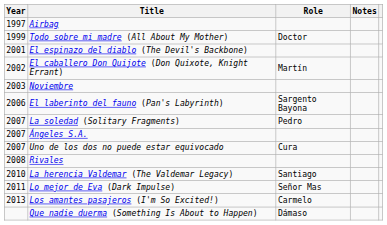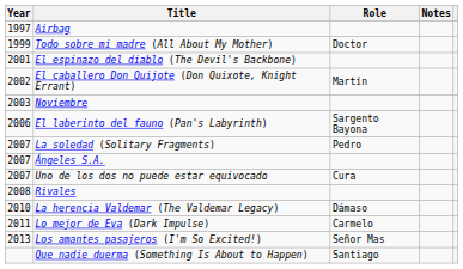 <table class="wikitable sortable">
 <tr>
 <th>Year</th>
 <th>Title</th>
 <th>Role</th>
 <th class="unsortable">Notes</th>
 <th></th>
 </tr>
 <tr>
 <td align = "center">1997</td>
 <td><em><a href='#'>Airbag</a></em></td>
 <td></td>
 <td></td>
 <td align = "center"></td>
 </tr>
 <tr>
 <td align = "center">1999</td>
 <td><em><a href='#'>Todo sobre mi madre</a></em> (<em>All About My Mother</em>)</td>
 <td>Doctor</td>
 <td></td>
 <td align = "center"></td>
 </tr>
 <tr>
 <td align = "center">2001</td>
 <td><em><a href='#'>El espinazo del diablo</a></em> (<em>The Devil's Backbone</em>)</td>
 <td></td>
 <td></td>
 <td align = "center"></td>
 </tr>
 <tr>
 <td align = "center">2002</td>
 <td><em><a href='#'>El caballero Don Quijote</a></em> (<em>Don Quixote, Knight Errant</em>)</td>
 <td>Martín</td>
 <td></td>
 <td align = "center"></td>
 </tr>
 <tr>
 <td align = "center">2003</td>
 <td><em><a href='#'>Noviembre</a></em></td>
 <td></td>
 <td></td>
 <td align = "center"></td>
 </tr>
 <tr>
 <td align = "center">2006</td>
 <td><em><a href='#'>El laberinto del fauno</a></em> (<em>Pan's Labyrinth</em>)</td>
 <td>Sargento Bayona</td>
 <td></td>
 <td align = "center"></td>
 </tr>
 <tr>
 <td align = "center">2007</td>
 <td><em><a href='#'>La soledad</a></em> (<em>Solitary Fragments</em>)</td>
 <td>Pedro</td>
 <td></td>
 <td align = "center"></td>
 </tr>
 <tr>
 <td align = "center">2007</td>
 <td><em><a href='#'>Ángeles S.A.</a></em></td>
 <td></td>
 <td></td>
 <td align = "center"></td>
 </tr>
 <tr>
 <td align = "center">2007</td>
 <td><em>Uno de los dos no puede estar equivocado</em></td>
 <td>Cura</td>
 <td></td>
 <td align = "center"></td>
 </tr>
 <tr>
 <td align = "center">2008</td>
 <td><em><a href='#'>Rivales</a></em></td>
 <td></td>
 <td></td>
 <td align = "center"></td>
 </tr>
 <tr>
 <td align = "center">2010</td>
 <td><em><a href='#'>La herencia Valdemar</a></em> (<em>The Valdemar Legacy</em>)</td>
-<td>Santiago</td>
+<td>Dámaso</td>
 <td></td>
 <td align = "center"></td>
 </tr>
 <tr>
 <td align = "center">2011</td>
 <td><em><a href='#'>Lo mejor de Eva</a></em> (<em>Dark Impulse</em>)</td>
-<td>Señor Mas</td>
+<td>Carmelo</td>
 <td></td>
 <td align = "center"></td>
 </tr>
 <tr>
 <td align = "center">2013</td>
 <td><em><a href='#'>Los amantes pasajeros</a></em> (<em>I'm So Excited!</em>)</td>
-<td>Carmelo</td>
+<td>Señor Mas</td>
 <td></td>
 <td align = "center"></td>
 </tr>
 <tr>
 <td></td>
 <td><em><a href='#'>Que nadie duerma</a></em> (<em>Something Is About to Happen</em>)</td>
-<td>Dámaso</td>
+<td>Santiago</td>
 <td></td>
 <td></td>
 </tr>
 </table>
